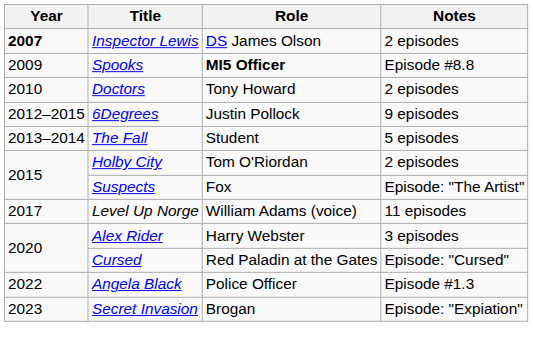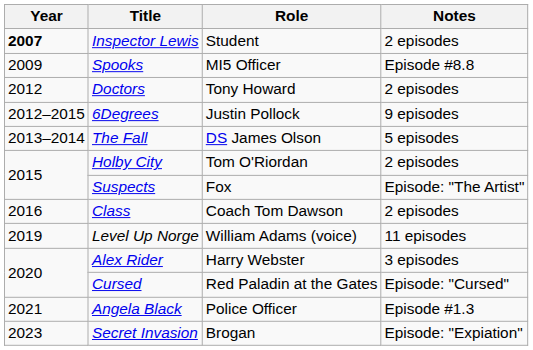 <table class="wikitable sortable">
 <tr>
 <th>Year</th>
 <th>Title</th>
 <th>Role</th>
 <th class="unsortable">Notes</th>
 </tr>
 <tr>
 <td><strong>2007</strong></td>
 <td><em><a href='#'>Inspector Lewis</a></em></td>
-<td><a href='#'>DS</a> James Olson</td>
+<td>Student</td>
 <td>2 episodes</td>
 </tr>
 <tr>
 <td>2009</td>
 <td><em><a href='#'>Spooks</a></em></td>
-<td><strong>MI5 Officer</strong></td>
+<td>MI5 Officer</td>
 <td>Episode #8.8</td>
 </tr>
 <tr>
-<td>2010</td>
+<td>2012</td>
 <td><em><a href='#'>Doctors</a></em></td>
 <td>Tony Howard</td>
 <td>2 episodes</td>
 </tr>
 <tr>
 <td>2012–2015</td>
 <td><em><a href='#'>6Degrees</a></em></td>
 <td>Justin Pollock</td>
 <td>9 episodes</td>
 </tr>
 <tr>
 <td>2013–2014</td>
 <td><em><a href='#'>The Fall</a></em></td>
-<td>Student</td>
+<td><a href='#'>DS</a> James Olson</td>
 <td>5 episodes</td>
 </tr>
 <tr>
 <td rowspan="2">2015</td>
 <td><em><a href='#'>Holby City</a></em></td>
 <td>Tom O'Riordan</td>
 <td>2 episodes</td>
 </tr>
 <tr>
 <td><em><a href='#'>Suspects</a></em></td>
 <td>Fox</td>
 <td>Episode: "The Artist"</td>
 </tr>
 <tr>
-<td>2017</td>
+<td>2016</td>
+<td><em><a href='#'>Class</a></em></td>
+<td>Coach Tom Dawson</td>
+<td>2 episodes</td>
+</tr>
+<tr>
+<td>2019</td>
 <td><em>Level Up Norge</em></td>
 <td>William Adams (voice)</td>
 <td>11 episodes</td>
 </tr>
 <tr>
 <td rowspan="2">2020</td>
 <td><em><a href='#'>Alex Rider</a></em></td>
 <td>Harry Webster</td>
 <td>3 episodes</td>
 </tr>
 <tr>
 <td><em><a href='#'>Cursed</a></em></td>
 <td>Red Paladin at the Gates</td>
 <td>Episode: "Cursed"</td>
 </tr>
 <tr>
-<td>2022</td>
+<td>2021</td>
 <td><em><a href='#'>Angela Black</a></em></td>
 <td>Police Officer</td>
 <td>Episode #1.3</td>
 </tr>
 <tr>
 <td>2023</td>
 <td><em><a href='#'>Secret Invasion</a></em></td>
 <td>Brogan</td>
 <td>Episode: "Expiation"</td>
 </tr>
 </table>
